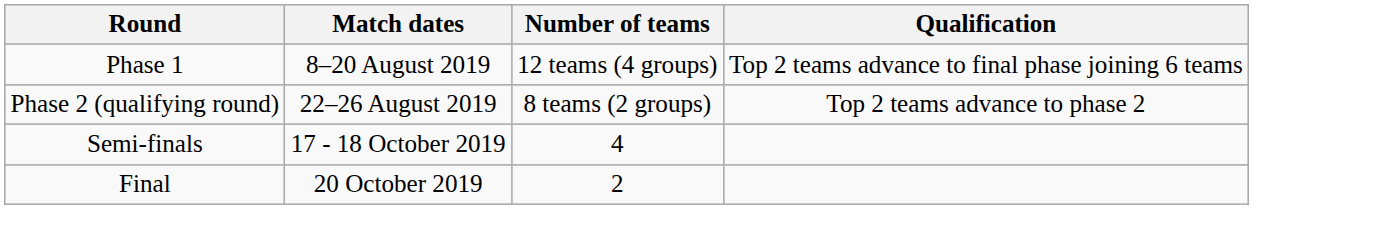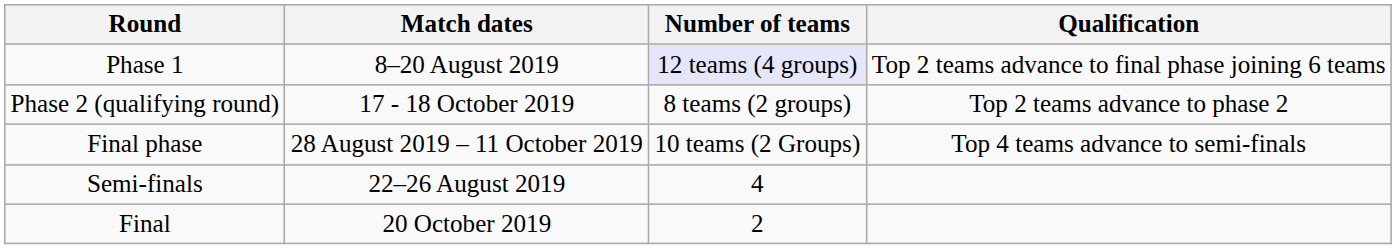 <table class="wikitable" style="text-align:center">
 <tr>
 <th>Round</th>
 <th>Match dates</th>
 <th>Number of teams</th>
 <th>Qualification</th>
 </tr>
 <tr>
 <td>Phase 1</td>
 <td>8–20 August 2019</td>
-<td>12 teams (4 groups)</td>
+<td style="background: lavender;">12 teams (4 groups)</td>
 <td>Top 2 teams advance to final phase joining 6 teams</td>
 </tr>
 <tr>
 <td>Phase 2 (qualifying round)</td>
-<td>22–26 August 2019</td>
+<td>17 - 18 October 2019</td>
 <td>8 teams (2 groups)</td>
 <td>Top 2 teams advance to phase 2</td>
 </tr>
 <tr>
+<td>Final phase</td>
+<td>28 August 2019 – 11 October 2019</td>
+<td>10 teams (2 Groups)</td>
+<td>Top 4 teams advance to semi-finals</td>
+</tr>
+<tr>
 <td>Semi-finals</td>
-<td>17 - 18 October 2019</td>
+<td>22–26 August 2019</td>
 <td>4</td>
 <td></td>
 </tr>
 <tr>
 <td>Final</td>
 <td>20 October 2019</td>
 <td>2</td>
 <td></td>
 </tr>
 </table>
